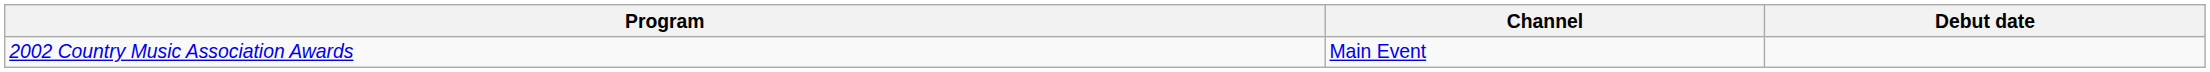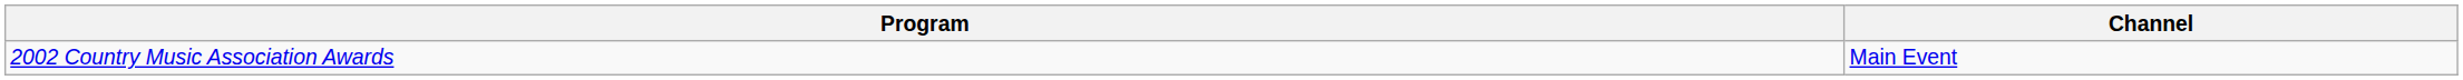 <table class="wikitable sortable" width="100%" style="font-size:87%;">
 <tr bgcolor="#efefef">
 <th width=60%>Program</th>
 <th width=20%>Channel</th>
-<th width=20%>Debut date</th>
 </tr>
 <tr>
 <td> <em><a href='#'>2002 Country Music Association Awards</a></em></td>
 <td><a href='#'>Main Event</a></td>
-<td><br></td>
 </tr>
 </table>
